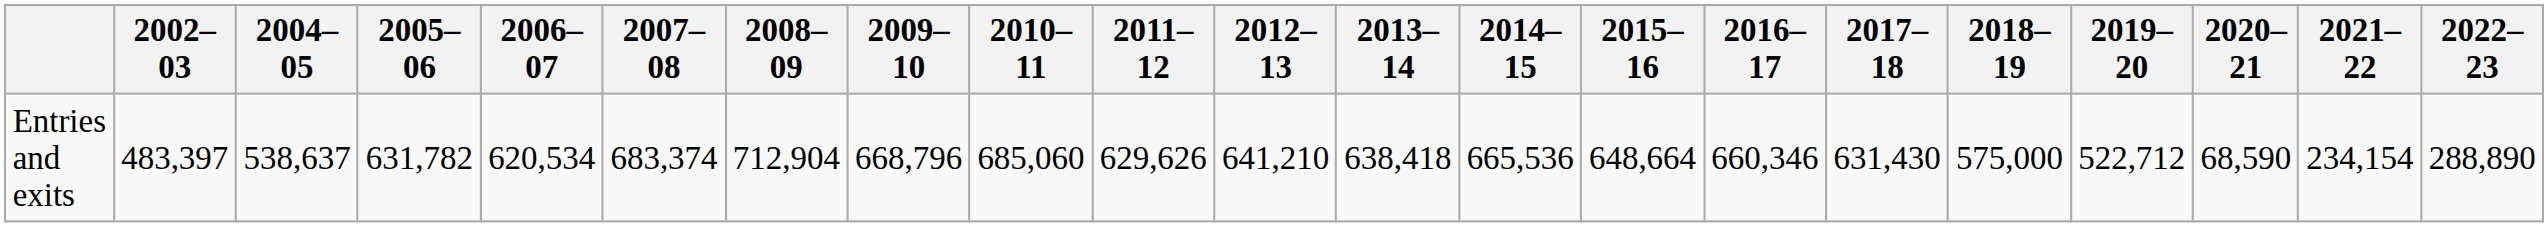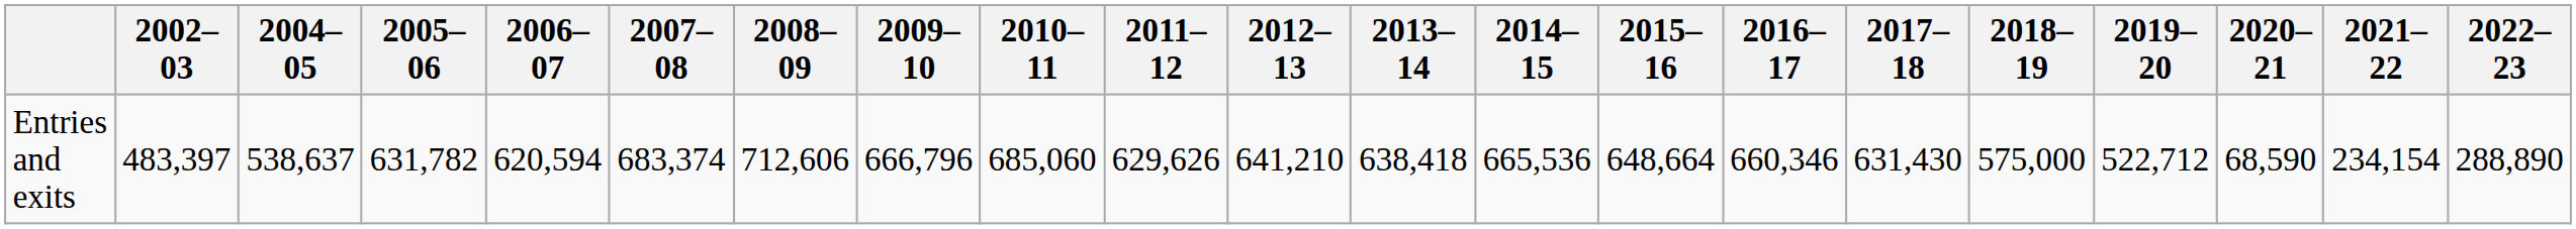 <table class="wikitable">
 <tr>
 <th></th>
 <th>2002–03</th>
 <th>2004–05</th>
 <th>2005–06</th>
 <th>2006–07</th>
 <th>2007–08</th>
 <th>2008–09</th>
 <th>2009–10</th>
 <th>2010–11</th>
 <th>2011–12</th>
 <th>2012–13</th>
 <th>2013–14</th>
 <th>2014–15</th>
 <th>2015–16</th>
 <th>2016–17</th>
 <th>2017–18</th>
 <th>2018–19</th>
 <th>2019–20</th>
 <th>2020–21</th>
 <th>2021–22</th>
 <th>2022–23</th>
 </tr>
 <tr>
 <td>Entries and exits</td>
 <td>483,397</td>
 <td>538,637</td>
 <td>631,782</td>
-<td>620,534</td>
+<td>620,594</td>
 <td>683,374</td>
-<td>712,904</td>
-<td>668,796</td>
+<td>712,606</td>
+<td>666,796</td>
 <td>685,060</td>
 <td>629,626</td>
 <td>641,210</td>
 <td>638,418</td>
 <td>665,536</td>
 <td>648,664</td>
 <td>660,346</td>
 <td>631,430</td>
 <td>575,000</td>
 <td>522,712</td>
 <td>68,590</td>
 <td>234,154</td>
 <td>288,890</td>
 </tr>
 </table>
